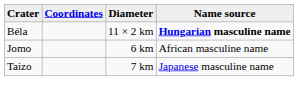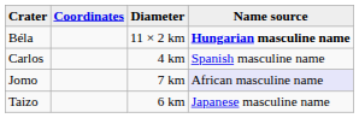 <table class="wikitable">
 <tr>
 <th style="background:#eeeeee;">Crater</th>
 <th style="background:#eeeeee;"><a href='#'>Coordinates</a></th>
 <th style="background:#eeeeee;">Diameter</th>
 <th style="background:#eeeeee;">Name source</th>
 </tr>
 <tr>
 <td>Béla</td>
 <td></td>
 <td align="right">11 × 2 km</td>
 <td><strong><a href='#'>Hungarian</a> masculine name</strong></td>
 </tr>
 <tr>
+<td>Carlos</td>
+<td></td>
+<td align="right">4 km</td>
+<td><a href='#'>Spanish</a> masculine name</td>
+</tr>
+<tr>
 <td>Jomo</td>
 <td></td>
-<td align="right">6 km</td>
-<td>African masculine name</td>
+<td align="right">7 km</td>
+<td style="background: lavender;">African masculine name</td>
 </tr>
 <tr>
 <td>Taizo</td>
 <td></td>
-<td align="right">7 km</td>
+<td align="right">6 km</td>
 <td><a href='#'>Japanese</a> masculine name</td>
 </tr>
 </table>
